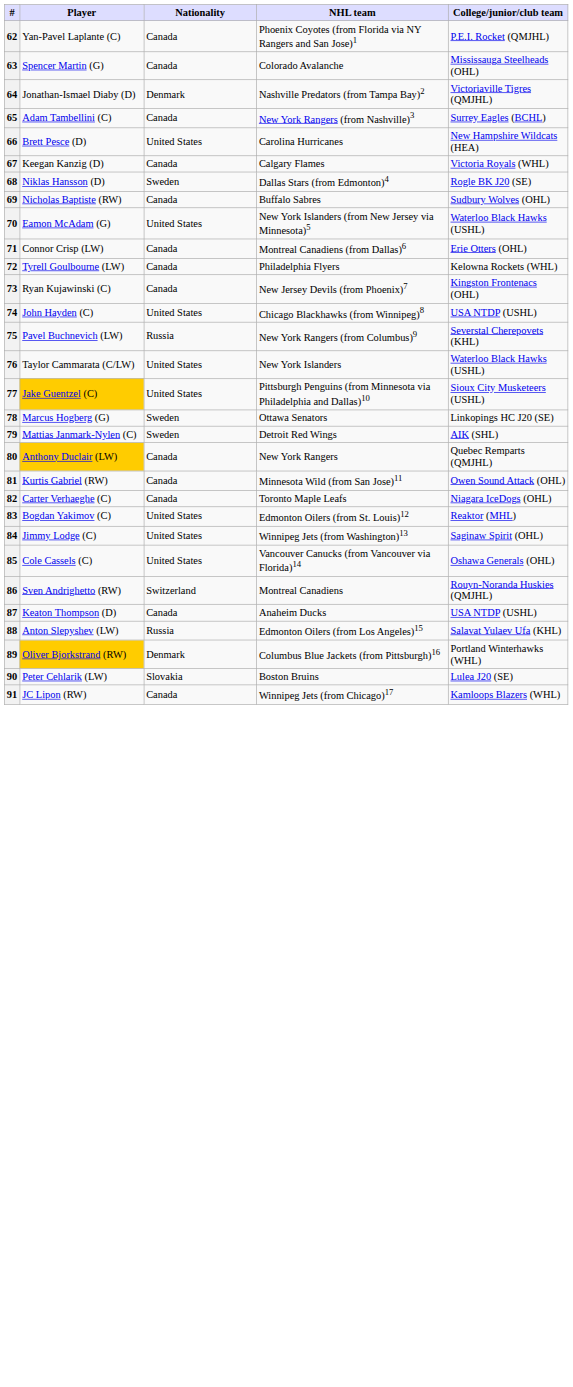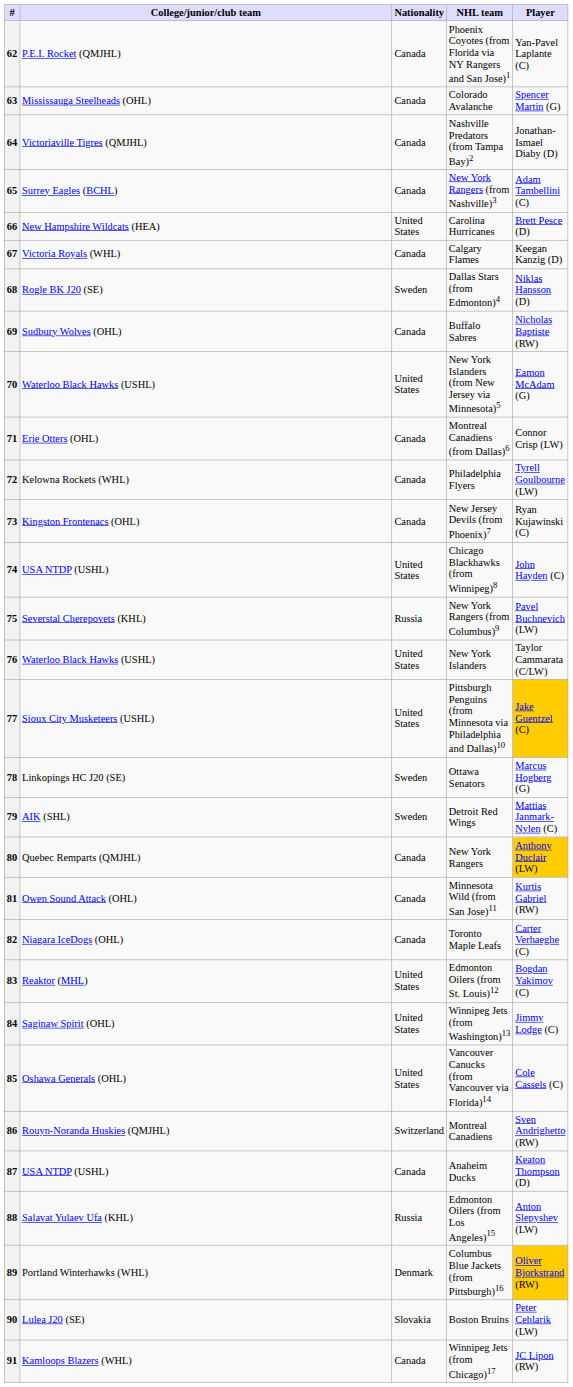 <table class="wikitable">
 <tr>
 <th style="background:#ddf; width:2.75%;">#</th>
-<th style="background:#ddf; width:22.0%;">Player</th>
+<th style="background:#ddf; width:100.0%;">College/junior/club team</th>
 <th style="background:#ddf; width:20.0%;">Nationality</th>
 <th style="background:#ddf; width:34.0%;">NHL team</th>
-<th style="background:#ddf; width:100.0%;">College/junior/club team</th>
+<th style="background:#ddf; width:22.0%;">Player</th>
 </tr>
 <tr>
 <th>62</th>
-<td>Yan-Pavel Laplante (C)</td>
+<td><a href='#'>P.E.I. Rocket</a> (QMJHL)</td>
 <td> Canada</td>
 <td>Phoenix Coyotes (from Florida via NY Rangers and San Jose)<sup>1</sup></td>
-<td><a href='#'>P.E.I. Rocket</a> (QMJHL)</td>
+<td>Yan-Pavel Laplante (C)</td>
 </tr>
 <tr>
 <th>63</th>
-<td><a href='#'>Spencer Martin</a> (G)</td>
+<td><a href='#'>Mississauga Steelheads</a> (OHL)</td>
 <td> Canada</td>
 <td>Colorado Avalanche</td>
-<td><a href='#'>Mississauga Steelheads</a> (OHL)</td>
+<td><a href='#'>Spencer Martin</a> (G)</td>
 </tr>
 <tr>
 <th>64</th>
+<td><a href='#'>Victoriaville Tigres</a> (QMJHL)</td>
+<td> Canada</td>
+<td>Nashville Predators (from Tampa Bay)<sup>2</sup></td>
 <td>Jonathan-Ismael Diaby (D)</td>
-<td> Denmark</td>
-<td>Nashville Predators (from Tampa Bay)<sup>2</sup></td>
-<td><a href='#'>Victoriaville Tigres</a> (QMJHL)</td>
 </tr>
 <tr>
 <th>65</th>
-<td><a href='#'>Adam Tambellini</a> (C)</td>
+<td><a href='#'>Surrey Eagles</a> (<a href='#'>BCHL</a>)</td>
 <td> Canada</td>
 <td><a href='#'>New York Rangers</a> (from Nashville)<sup>3</sup></td>
-<td><a href='#'>Surrey Eagles</a> (<a href='#'>BCHL</a>)</td>
+<td><a href='#'>Adam Tambellini</a> (C)</td>
 </tr>
 <tr>
 <th>66</th>
-<td><a href='#'>Brett Pesce</a> (D)</td>
+<td><a href='#'>New Hampshire Wildcats</a> (HEA)</td>
 <td> United States</td>
 <td>Carolina Hurricanes</td>
-<td><a href='#'>New Hampshire Wildcats</a> (HEA)</td>
+<td><a href='#'>Brett Pesce</a> (D)</td>
 </tr>
 <tr>
 <th>67</th>
-<td>Keegan Kanzig (D)</td>
+<td><a href='#'>Victoria Royals</a> (WHL)</td>
 <td> Canada</td>
 <td>Calgary Flames</td>
-<td><a href='#'>Victoria Royals</a> (WHL)</td>
+<td>Keegan Kanzig (D)</td>
 </tr>
 <tr>
 <th>68</th>
-<td><a href='#'>Niklas Hansson</a> (D)</td>
+<td><a href='#'>Rogle BK J20</a> (SE)</td>
 <td> Sweden</td>
 <td>Dallas Stars (from Edmonton)<sup>4</sup></td>
-<td><a href='#'>Rogle BK J20</a> (SE)</td>
+<td><a href='#'>Niklas Hansson</a> (D)</td>
 </tr>
 <tr>
 <th>69</th>
-<td><a href='#'>Nicholas Baptiste</a> (RW)</td>
+<td><a href='#'>Sudbury Wolves</a> (OHL)</td>
 <td> Canada</td>
 <td>Buffalo Sabres</td>
-<td><a href='#'>Sudbury Wolves</a> (OHL)</td>
+<td><a href='#'>Nicholas Baptiste</a> (RW)</td>
 </tr>
 <tr>
 <th>70</th>
-<td><a href='#'>Eamon McAdam</a> (G)</td>
+<td><a href='#'>Waterloo Black Hawks</a> (USHL)</td>
 <td> United States</td>
 <td>New York Islanders (from New Jersey via Minnesota)<sup>5</sup></td>
-<td><a href='#'>Waterloo Black Hawks</a> (USHL)</td>
+<td><a href='#'>Eamon McAdam</a> (G)</td>
 </tr>
 <tr>
 <th>71</th>
-<td>Connor Crisp (LW)</td>
+<td><a href='#'>Erie Otters</a> (OHL)</td>
 <td> Canada</td>
 <td>Montreal Canadiens (from Dallas)<sup>6</sup></td>
-<td><a href='#'>Erie Otters</a> (OHL)</td>
+<td>Connor Crisp (LW)</td>
 </tr>
 <tr>
 <th>72</th>
-<td><a href='#'>Tyrell Goulbourne</a> (LW)</td>
+<td>Kelowna Rockets (WHL)</td>
 <td> Canada</td>
 <td>Philadelphia Flyers</td>
-<td>Kelowna Rockets (WHL)</td>
+<td><a href='#'>Tyrell Goulbourne</a> (LW)</td>
 </tr>
 <tr>
 <th>73</th>
-<td>Ryan Kujawinski (C)</td>
+<td><a href='#'>Kingston Frontenacs</a> (OHL)</td>
 <td> Canada</td>
 <td>New Jersey Devils (from Phoenix)<sup>7</sup></td>
-<td><a href='#'>Kingston Frontenacs</a> (OHL)</td>
+<td>Ryan Kujawinski (C)</td>
 </tr>
 <tr>
 <th>74</th>
-<td><a href='#'>John Hayden</a> (C)</td>
+<td><a href='#'>USA NTDP</a> (USHL)</td>
 <td> United States</td>
 <td>Chicago Blackhawks (from Winnipeg)<sup>8</sup></td>
-<td><a href='#'>USA NTDP</a> (USHL)</td>
+<td><a href='#'>John Hayden</a> (C)</td>
 </tr>
 <tr>
 <th>75</th>
-<td><a href='#'>Pavel Buchnevich</a> (LW)</td>
+<td><a href='#'>Severstal Cherepovets</a> (KHL)</td>
 <td> Russia</td>
 <td>New York Rangers (from Columbus)<sup>9</sup></td>
-<td><a href='#'>Severstal Cherepovets</a> (KHL)</td>
+<td><a href='#'>Pavel Buchnevich</a> (LW)</td>
 </tr>
 <tr>
 <th>76</th>
-<td>Taylor Cammarata (C/LW)</td>
+<td><a href='#'>Waterloo Black Hawks</a> (USHL)</td>
 <td> United States</td>
 <td>New York Islanders</td>
-<td><a href='#'>Waterloo Black Hawks</a> (USHL)</td>
+<td>Taylor Cammarata (C/LW)</td>
 </tr>
 <tr>
 <th>77</th>
-<td bgcolor="#FFCC00"><a href='#'>Jake Guentzel</a> (C)</td>
+<td><a href='#'>Sioux City Musketeers</a> (USHL)</td>
 <td> United States</td>
 <td>Pittsburgh Penguins (from Minnesota via Philadelphia and Dallas)<sup>10</sup></td>
-<td><a href='#'>Sioux City Musketeers</a> (USHL)</td>
+<td bgcolor="#FFCC00"><a href='#'>Jake Guentzel</a> (C)</td>
 </tr>
 <tr>
 <th>78</th>
-<td><a href='#'>Marcus Hogberg</a> (G)</td>
+<td>Linkopings HC J20 (SE)</td>
 <td> Sweden</td>
 <td>Ottawa Senators</td>
-<td>Linkopings HC J20 (SE)</td>
+<td><a href='#'>Marcus Hogberg</a> (G)</td>
 </tr>
 <tr>
 <th>79</th>
-<td><a href='#'>Mattias Janmark-Nylen</a> (C)</td>
+<td><a href='#'>AIK</a> (SHL)</td>
 <td> Sweden</td>
 <td>Detroit Red Wings</td>
-<td><a href='#'>AIK</a> (SHL)</td>
+<td><a href='#'>Mattias Janmark-Nylen</a> (C)</td>
 </tr>
 <tr>
 <th>80</th>
-<td bgcolor="#FFCC00"><a href='#'>Anthony Duclair</a> (LW)</td>
+<td>Quebec Remparts (QMJHL)</td>
 <td> Canada</td>
 <td>New York Rangers</td>
-<td>Quebec Remparts (QMJHL)</td>
+<td bgcolor="#FFCC00"><a href='#'>Anthony Duclair</a> (LW)</td>
 </tr>
 <tr>
 <th>81</th>
-<td><a href='#'>Kurtis Gabriel</a> (RW)</td>
+<td><a href='#'>Owen Sound Attack</a> (OHL)</td>
 <td> Canada</td>
 <td>Minnesota Wild (from San Jose)<sup>11</sup></td>
-<td><a href='#'>Owen Sound Attack</a> (OHL)</td>
+<td><a href='#'>Kurtis Gabriel</a> (RW)</td>
 </tr>
 <tr>
 <th>82</th>
-<td><a href='#'>Carter Verhaeghe</a> (C)</td>
+<td><a href='#'>Niagara IceDogs</a> (OHL)</td>
 <td> Canada</td>
 <td>Toronto Maple Leafs</td>
-<td><a href='#'>Niagara IceDogs</a> (OHL)</td>
+<td><a href='#'>Carter Verhaeghe</a> (C)</td>
 </tr>
 <tr>
 <th>83</th>
-<td><a href='#'>Bogdan Yakimov</a> (C)</td>
+<td><a href='#'>Reaktor</a> (<a href='#'>MHL</a>)</td>
 <td> United States</td>
 <td>Edmonton Oilers (from St. Louis)<sup>12</sup></td>
-<td><a href='#'>Reaktor</a> (<a href='#'>MHL</a>)</td>
+<td><a href='#'>Bogdan Yakimov</a> (C)</td>
 </tr>
 <tr>
 <th>84</th>
-<td><a href='#'>Jimmy Lodge</a> (C)</td>
+<td><a href='#'>Saginaw Spirit</a> (OHL)</td>
 <td> United States</td>
 <td>Winnipeg Jets (from Washington)<sup>13</sup></td>
-<td><a href='#'>Saginaw Spirit</a> (OHL)</td>
+<td><a href='#'>Jimmy Lodge</a> (C)</td>
 </tr>
 <tr>
 <th>85</th>
-<td><a href='#'>Cole Cassels</a> (C)</td>
+<td><a href='#'>Oshawa Generals</a> (OHL)</td>
 <td> United States</td>
 <td>Vancouver Canucks (from Vancouver via Florida)<sup>14</sup></td>
-<td><a href='#'>Oshawa Generals</a> (OHL)</td>
+<td><a href='#'>Cole Cassels</a> (C)</td>
 </tr>
 <tr>
 <th>86</th>
-<td><a href='#'>Sven Andrighetto</a> (RW)</td>
+<td><a href='#'>Rouyn-Noranda Huskies</a> (QMJHL)</td>
 <td> Switzerland</td>
 <td>Montreal Canadiens</td>
-<td><a href='#'>Rouyn-Noranda Huskies</a> (QMJHL)</td>
+<td><a href='#'>Sven Andrighetto</a> (RW)</td>
 </tr>
 <tr>
 <th>87</th>
-<td><a href='#'>Keaton Thompson</a> (D)</td>
+<td><a href='#'>USA NTDP</a> (USHL)</td>
 <td> Canada</td>
 <td>Anaheim Ducks</td>
-<td><a href='#'>USA NTDP</a> (USHL)</td>
+<td><a href='#'>Keaton Thompson</a> (D)</td>
 </tr>
 <tr>
 <th>88</th>
-<td><a href='#'>Anton Slepyshev</a> (LW)</td>
+<td><a href='#'>Salavat Yulaev Ufa</a> (KHL)</td>
 <td> Russia</td>
 <td>Edmonton Oilers (from Los Angeles)<sup>15</sup></td>
-<td><a href='#'>Salavat Yulaev Ufa</a> (KHL)</td>
+<td><a href='#'>Anton Slepyshev</a> (LW)</td>
 </tr>
 <tr>
 <th>89</th>
-<td bgcolor="#FFCC00"><a href='#'>Oliver Bjorkstrand</a> (RW)</td>
+<td>Portland Winterhawks (WHL)</td>
 <td> Denmark</td>
 <td>Columbus Blue Jackets (from Pittsburgh)<sup>16</sup></td>
-<td>Portland Winterhawks (WHL)</td>
+<td bgcolor="#FFCC00"><a href='#'>Oliver Bjorkstrand</a> (RW)</td>
 </tr>
 <tr>
 <th>90</th>
-<td><a href='#'>Peter Cehlarik</a> (LW)</td>
+<td><a href='#'>Lulea J20</a> (SE)</td>
 <td> Slovakia</td>
 <td>Boston Bruins</td>
-<td><a href='#'>Lulea J20</a> (SE)</td>
+<td><a href='#'>Peter Cehlarik</a> (LW)</td>
 </tr>
 <tr>
 <th>91</th>
-<td><a href='#'>JC Lipon</a> (RW)</td>
+<td><a href='#'>Kamloops Blazers</a> (WHL)</td>
 <td> Canada</td>
 <td>Winnipeg Jets (from Chicago)<sup>17</sup></td>
-<td><a href='#'>Kamloops Blazers</a> (WHL)</td>
+<td><a href='#'>JC Lipon</a> (RW)</td>
 </tr>
 </table>
